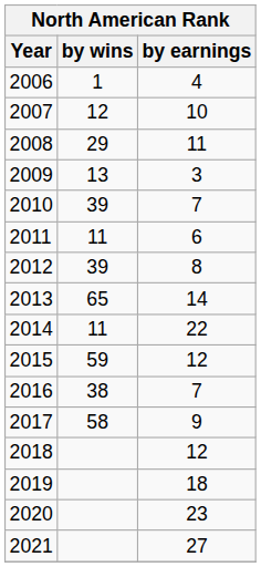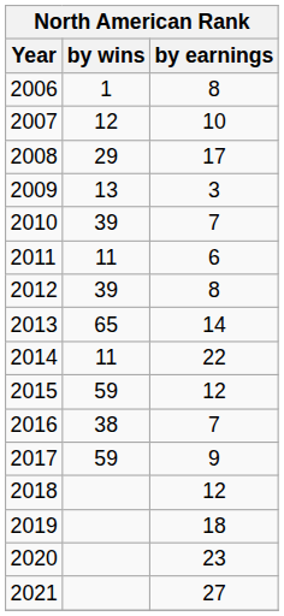 <table class="wikitable sortable">
 <tr>
 <th colspan=3>North American Rank</th>
 </tr>
 <tr>
 <th>Year</th>
 <th>by wins</th>
 <th>by earnings</th>
 </tr>
 <tr>
 <td>2006</td>
 <td style="text-align:center;">1</td>
-<td style="text-align:center;">4</td>
+<td style="text-align:center;">8</td>
 </tr>
 <tr>
 <td>2007</td>
 <td style="text-align:center;">12</td>
 <td style="text-align:center;">10</td>
 </tr>
 <tr>
 <td>2008</td>
 <td style="text-align:center;">29</td>
-<td style="text-align:center;">11</td>
+<td style="text-align:center;">17</td>
 </tr>
 <tr>
 <td>2009</td>
 <td style="text-align:center;">13</td>
 <td style="text-align:center;">3</td>
 </tr>
 <tr>
 <td>2010</td>
 <td style="text-align:center;">39</td>
 <td style="text-align:center;">7</td>
 </tr>
 <tr>
 <td>2011</td>
 <td style="text-align:center;">11</td>
 <td style="text-align:center;">6</td>
 </tr>
 <tr>
 <td>2012</td>
 <td style="text-align:center;">39</td>
 <td style="text-align:center;">8</td>
 </tr>
 <tr>
 <td>2013</td>
 <td style="text-align:center;">65</td>
 <td style="text-align:center;">14</td>
 </tr>
 <tr>
 <td>2014</td>
 <td style="text-align:center;">11</td>
 <td style="text-align:center;">22</td>
 </tr>
 <tr>
 <td>2015</td>
 <td style="text-align:center;">59</td>
 <td style="text-align:center;">12</td>
 </tr>
 <tr>
 <td>2016</td>
 <td style="text-align:center;">38</td>
 <td style="text-align:center;">7</td>
 </tr>
 <tr>
 <td>2017</td>
-<td style="text-align:center;">58</td>
+<td style="text-align:center;">59</td>
 <td style="text-align:center;">9</td>
 </tr>
 <tr>
 <td>2018</td>
 <td style="text-align:center;"></td>
 <td style="text-align:center;">12</td>
 </tr>
 <tr>
 <td>2019</td>
 <td style="text-align:center;"></td>
 <td style="text-align:center;">18</td>
 </tr>
 <tr>
 <td>2020</td>
 <td style="text-align:center;"></td>
 <td style="text-align:center;">23</td>
 </tr>
 <tr>
 <td>2021</td>
 <td style="text-align:center;"></td>
 <td style="text-align:center;">27</td>
 </tr>
 <tr>
 </tr>
 </table>
